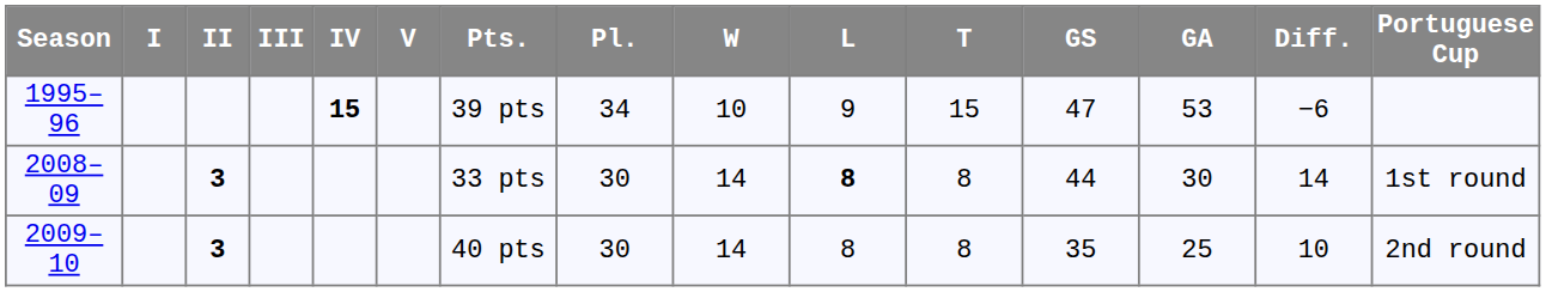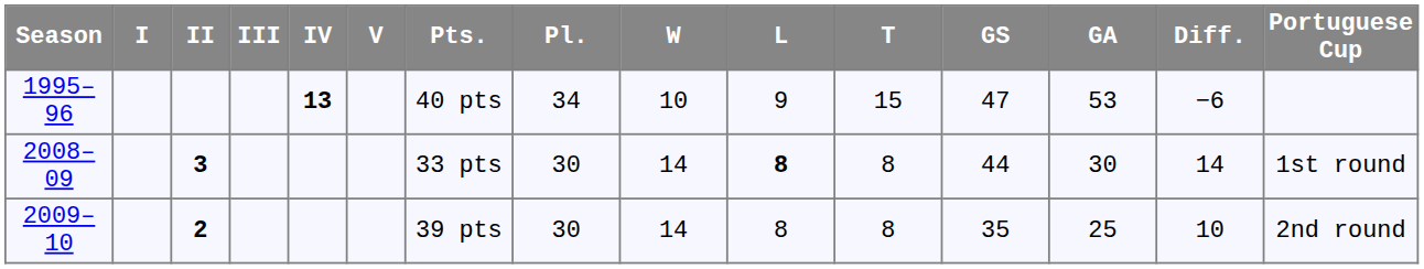 <table bgcolor="#f7f8ff" cellpadding="2" cellspacing="2" border="1" style="font-size: 95%; border: gray solid 1px; border-collapse: collapse; text-align:center">
 <tr bgcolor="#868686" style="color: #ffffff">
 <td width="50" align="center"><strong>Season</strong></td>
 <td width="25" align="center"><strong>I</strong></td>
 <td width="25" align="center"><strong>II</strong></td>
 <td width="25" align="center"><strong>III</strong></td>
 <td width="25" align="center"><strong>IV</strong></td>
 <td width="25" align="center"><strong>V</strong></td>
 <td width="50" align="center"><strong>Pts.</strong></td>
 <td width="50" align="center"><strong>Pl.</strong></td>
 <td width="50" align="center"><strong>W</strong></td>
 <td width="50" align="center"><strong>L</strong></td>
 <td width="50" align="center"><strong>T</strong></td>
 <td width="50" align="center"><strong>GS</strong></td>
 <td width="50" align="center"><strong>GA</strong></td>
 <td width="50" align="center"><strong>Diff.</strong></td>
 <td width="50" align="center"><strong>Portuguese Cup</strong></td>
 </tr>
 <tr>
 <td><a href='#'>1995–96</a></td>
 <td></td>
 <td></td>
 <td></td>
-<td><strong>15</strong></td>
+<td><strong>13</strong></td>
 <td></td>
-<td>39 pts</td>
+<td>40 pts</td>
 <td>34</td>
 <td>10</td>
 <td>9</td>
 <td>15</td>
 <td>47</td>
 <td>53</td>
 <td>−6</td>
 <td></td>
 </tr>
 <tr>
 <td><a href='#'>2008–09</a></td>
 <td></td>
 <td><strong>3</strong></td>
 <td></td>
 <td></td>
 <td></td>
 <td>33 pts</td>
 <td>30</td>
 <td>14</td>
 <td><strong>8</strong></td>
 <td>8</td>
 <td>44</td>
 <td>30</td>
 <td>14</td>
 <td>1st round</td>
 </tr>
 <tr>
 <td><a href='#'>2009–10</a></td>
 <td></td>
-<td><strong>3</strong></td>
+<td><strong>2</strong></td>
 <td></td>
 <td></td>
 <td></td>
-<td>40 pts</td>
+<td>39 pts</td>
 <td>30</td>
 <td>14</td>
 <td>8</td>
 <td>8</td>
 <td>35</td>
 <td>25</td>
 <td>10</td>
 <td>2nd round</td>
 </tr>
 </table>
